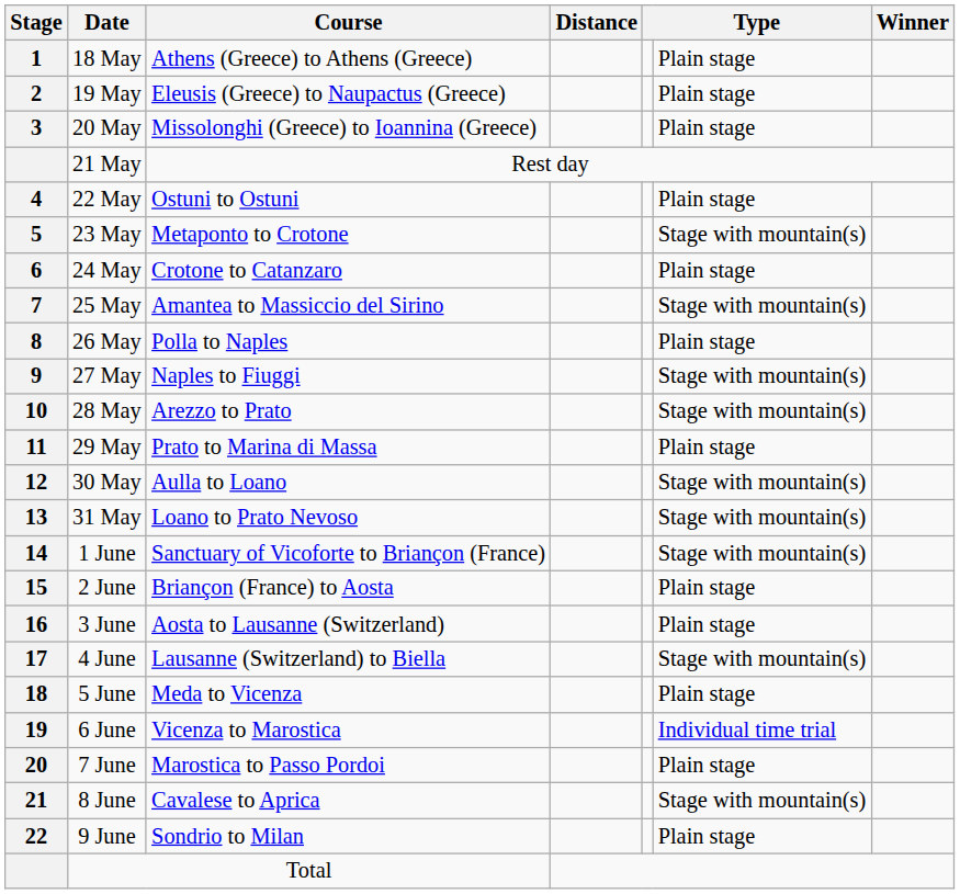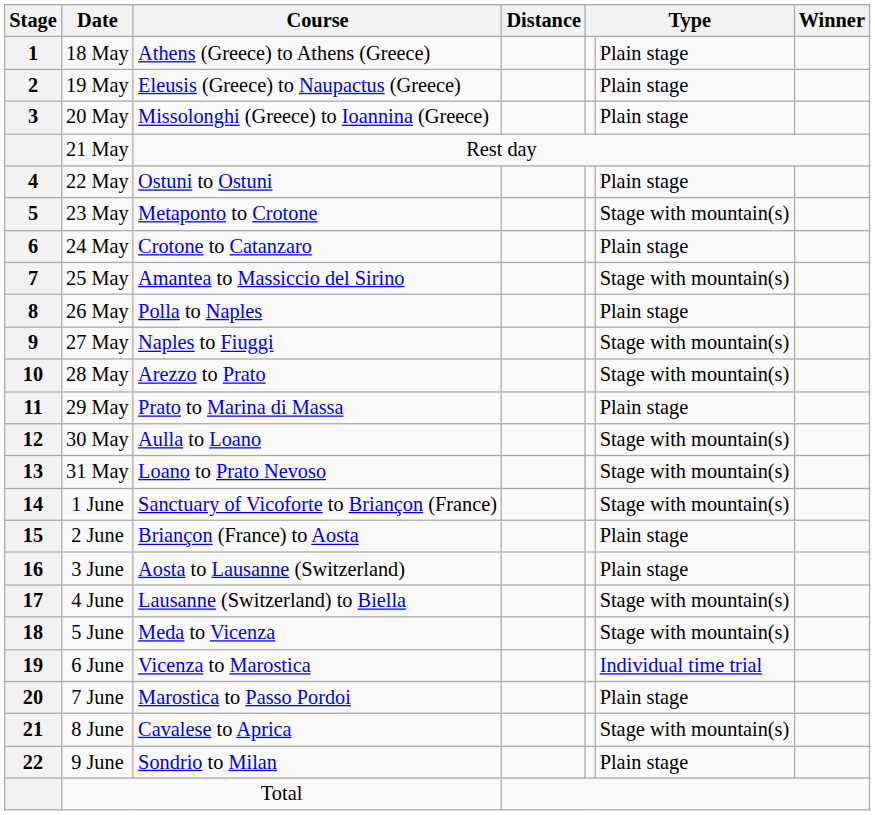 <table class="wikitable">
 <tr style="background:#efefef;">
 <th>Stage</th>
 <th>Date</th>
 <th>Course</th>
 <th>Distance</th>
 <th colspan="2">Type</th>
 <th>Winner</th>
 </tr>
 <tr>
 <th style="text-align:center">1</th>
 <td style="text-align:center;">18 May</td>
 <td><a href='#'>Athens</a> (Greece) to Athens (Greece)</td>
 <td style="text-align:center;"></td>
 <td style="text-align:center;"></td>
 <td>Plain stage</td>
 <td></td>
 </tr>
 <tr>
 <th style="text-align:center">2</th>
 <td style="text-align:center;">19 May</td>
 <td><a href='#'>Eleusis</a> (Greece) to <a href='#'>Naupactus</a> (Greece)</td>
 <td style="text-align:center;"></td>
 <td style="text-align:center;"></td>
 <td>Plain stage</td>
 <td></td>
 </tr>
 <tr>
 <th style="text-align:center">3</th>
 <td style="text-align:center;">20 May</td>
 <td><a href='#'>Missolonghi</a> (Greece) to <a href='#'>Ioannina</a> (Greece)</td>
 <td style="text-align:center;"></td>
 <td style="text-align:center;"></td>
 <td>Plain stage</td>
 <td></td>
 </tr>
 <tr>
 <th></th>
 <td style="text-align:center;">21 May</td>
 <td colspan="6" style="text-align:center;">Rest day</td>
 </tr>
 <tr>
 <th style="text-align:center">4</th>
 <td style="text-align:center;">22 May</td>
 <td><a href='#'>Ostuni</a> to <a href='#'>Ostuni</a></td>
 <td style="text-align:center;"></td>
 <td style="text-align:center;"></td>
 <td>Plain stage</td>
 <td></td>
 </tr>
 <tr>
 <th style="text-align:center">5</th>
 <td style="text-align:center;">23 May</td>
 <td><a href='#'>Metaponto</a> to <a href='#'>Crotone</a></td>
 <td style="text-align:center;"></td>
 <td style="text-align:center;"></td>
 <td>Stage with mountain(s)</td>
 <td></td>
 </tr>
 <tr>
 <th style="text-align:center">6</th>
 <td style="text-align:center;">24 May</td>
 <td><a href='#'>Crotone</a> to <a href='#'>Catanzaro</a></td>
 <td style="text-align:center;"></td>
 <td style="text-align:center;"></td>
 <td>Plain stage</td>
 <td></td>
 </tr>
 <tr>
 <th style="text-align:center">7</th>
 <td style="text-align:center;">25 May</td>
 <td><a href='#'>Amantea</a> to <a href='#'>Massiccio del Sirino</a></td>
 <td style="text-align:center;"></td>
 <td style="text-align:center;"></td>
 <td>Stage with mountain(s)</td>
 <td></td>
 </tr>
 <tr>
 <th style="text-align:center">8</th>
 <td style="text-align:center;">26 May</td>
 <td><a href='#'>Polla</a> to <a href='#'>Naples</a></td>
 <td style="text-align:center;"></td>
 <td style="text-align:center;"></td>
 <td>Plain stage</td>
 <td></td>
 </tr>
 <tr>
 <th style="text-align:center">9</th>
 <td style="text-align:center;">27 May</td>
 <td><a href='#'>Naples</a> to <a href='#'>Fiuggi</a></td>
 <td style="text-align:center;"></td>
 <td style="text-align:center;"></td>
 <td>Stage with mountain(s)</td>
 <td></td>
 </tr>
 <tr>
 <th style="text-align:center">10</th>
 <td style="text-align:center;">28 May</td>
 <td><a href='#'>Arezzo</a> to <a href='#'>Prato</a></td>
 <td style="text-align:center;"></td>
 <td style="text-align:center;"></td>
 <td>Stage with mountain(s)</td>
 <td></td>
 </tr>
 <tr>
 <th style="text-align:center">11</th>
 <td style="text-align:center;">29 May</td>
 <td><a href='#'>Prato</a> to <a href='#'>Marina di Massa</a></td>
 <td style="text-align:center;"></td>
 <td style="text-align:center;"></td>
 <td>Plain stage</td>
 <td></td>
 </tr>
 <tr>
 <th style="text-align:center">12</th>
 <td style="text-align:center;">30 May</td>
 <td><a href='#'>Aulla</a> to <a href='#'>Loano</a></td>
 <td style="text-align:center;"></td>
 <td style="text-align:center;"></td>
 <td>Stage with mountain(s)</td>
 <td></td>
 </tr>
 <tr>
 <th style="text-align:center">13</th>
 <td style="text-align:center;">31 May</td>
 <td><a href='#'>Loano</a> to <a href='#'>Prato Nevoso</a></td>
 <td style="text-align:center;"></td>
 <td style="text-align:center;"></td>
 <td>Stage with mountain(s)</td>
 <td></td>
 </tr>
 <tr>
 <th style="text-align:center">14</th>
 <td style="text-align:center;">1 June</td>
 <td><a href='#'>Sanctuary of Vicoforte</a> to <a href='#'>Briançon</a> (France)</td>
 <td style="text-align:center;"></td>
 <td style="text-align:center;"></td>
 <td>Stage with mountain(s)</td>
 <td></td>
 </tr>
 <tr>
 <th style="text-align:center">15</th>
 <td style="text-align:center;">2 June</td>
 <td><a href='#'>Briançon</a> (France) to <a href='#'>Aosta</a></td>
 <td style="text-align:center;"></td>
 <td style="text-align:center;"></td>
 <td>Plain stage</td>
 <td></td>
 </tr>
 <tr>
 <th style="text-align:center">16</th>
 <td style="text-align:center;">3 June</td>
 <td><a href='#'>Aosta</a> to <a href='#'>Lausanne</a> (Switzerland)</td>
 <td style="text-align:center;"></td>
 <td style="text-align:center;"></td>
 <td>Plain stage</td>
 <td></td>
 </tr>
 <tr>
 <th style="text-align:center">17</th>
 <td style="text-align:center;">4 June</td>
 <td><a href='#'>Lausanne</a> (Switzerland) to <a href='#'>Biella</a></td>
 <td style="text-align:center;"></td>
 <td style="text-align:center;"></td>
 <td>Stage with mountain(s)</td>
 <td></td>
 </tr>
 <tr>
 <th style="text-align:center">18</th>
 <td style="text-align:center;">5 June</td>
 <td><a href='#'>Meda</a> to <a href='#'>Vicenza</a></td>
 <td style="text-align:center;"></td>
 <td style="text-align:center;"></td>
-<td>Plain stage</td>
+<td>Stage with mountain(s)</td>
 <td></td>
 </tr>
 <tr>
 <th style="text-align:center">19</th>
 <td style="text-align:center;">6 June</td>
 <td><a href='#'>Vicenza</a> to <a href='#'>Marostica</a></td>
 <td style="text-align:center;"></td>
 <td style="text-align:center;"></td>
 <td><a href='#'>Individual time trial</a></td>
 <td></td>
 </tr>
 <tr>
 <th style="text-align:center">20</th>
 <td style="text-align:center;">7 June</td>
 <td><a href='#'>Marostica</a> to <a href='#'>Passo Pordoi</a></td>
 <td style="text-align:center;"></td>
 <td style="text-align:center;"></td>
 <td>Plain stage</td>
 <td></td>
 </tr>
 <tr>
 <th style="text-align:center">21</th>
 <td style="text-align:center;">8 June</td>
 <td><a href='#'>Cavalese</a> to <a href='#'>Aprica</a></td>
 <td style="text-align:center;"></td>
 <td style="text-align:center;"></td>
 <td>Stage with mountain(s)</td>
 <td></td>
 </tr>
 <tr>
 <th style="text-align:center">22</th>
 <td style="text-align:center;">9 June</td>
 <td><a href='#'>Sondrio</a> to <a href='#'>Milan</a></td>
 <td style="text-align:center;"></td>
 <td style="text-align:center;"></td>
 <td>Plain stage</td>
 <td></td>
 </tr>
 <tr>
 <th></th>
 <td colspan="2" style="text-align:center;">Total</td>
 <td colspan="5" style="text-align:center;"></td>
 </tr>
 </table>
